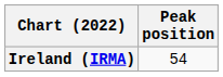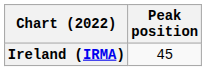 <table class="wikitable plainrowheaders" style="text-align:center">
 <tr>
 <th>Chart (2022)</th>
 <th>Peak<br>position</th>
 </tr>
 <tr>
 <th scope="row">Ireland (<a href='#'>IRMA</a>)</th>
-<td>54</td>
+<td>45</td>
 </tr>
 </table>
